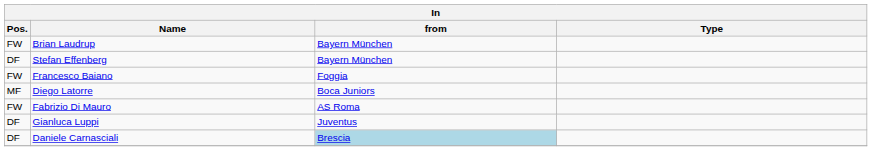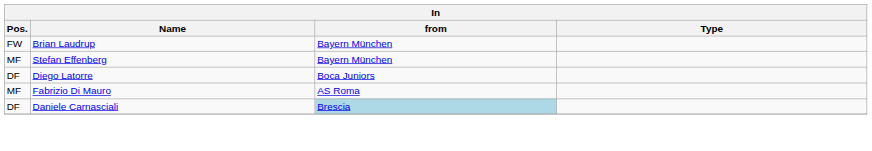 <table class="wikitable" style="font-size:90%;width:99%;">
 <tr>
 <th colspan="4">In</th>
 </tr>
 <tr>
 <th width=3%>Pos.</th>
 <th width=33%>Name</th>
 <th width=28%>from</th>
 <th width=36%>Type</th>
 </tr>
 <tr>
 <td>FW</td>
 <td><a href='#'>Brian Laudrup</a></td>
 <td><a href='#'>Bayern München</a></td>
 <td></td>
 </tr>
 <tr>
-<td>DF</td>
+<td>MF</td>
 <td><a href='#'>Stefan Effenberg</a></td>
 <td><a href='#'>Bayern München</a></td>
 <td></td>
 </tr>
 <tr>
-<td>FW</td>
-<td><a href='#'>Francesco Baiano</a></td>
-<td><a href='#'>Foggia</a></td>
-<td></td>
-</tr>
-<tr>
-<td>MF</td>
+<td>DF</td>
 <td><a href='#'>Diego Latorre</a></td>
 <td><a href='#'>Boca Juniors</a></td>
 <td></td>
 </tr>
 <tr>
-<td>FW</td>
+<td>MF</td>
 <td><a href='#'>Fabrizio Di Mauro</a></td>
 <td><a href='#'>AS Roma</a></td>
-<td></td>
-</tr>
-<tr>
-<td>DF</td>
-<td><a href='#'>Gianluca Luppi</a></td>
-<td><a href='#'>Juventus</a></td>
 <td></td>
 </tr>
 <tr>
 <td>DF</td>
 <td><a href='#'>Daniele Carnasciali</a></td>
 <td style="background: lightblue;"><a href='#'>Brescia</a></td>
 <td></td>
 </tr>
 <tr>
 </tr>
 </table>
